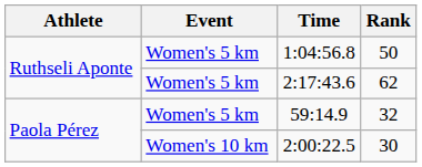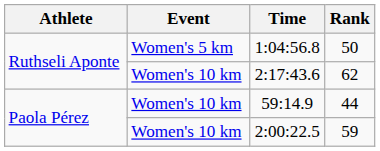 <table class="wikitable" style="text-align:center; font-size:90%; width:50%;">
 <tr>
 <th>Athlete</th>
 <th>Event</th>
 <th>Time</th>
 <th>Rank</th>
 </tr>
 <tr>
 <td align=left rowspan=2><a href='#'>Ruthseli Aponte</a></td>
 <td align=left><a href='#'>Women's 5 km</a></td>
 <td>1:04:56.8</td>
 <td>50</td>
 </tr>
 <tr>
-<td align=left><a href='#'>Women's 5 km</a></td>
+<td align=left><a href='#'>Women's 10 km</a></td>
 <td>2:17:43.6</td>
 <td>62</td>
 </tr>
 <tr>
 <td align=left rowspan=2><a href='#'>Paola Pérez</a></td>
-<td align=left><a href='#'>Women's 5 km</a></td>
+<td align=left><a href='#'>Women's 10 km</a></td>
 <td>59:14.9</td>
-<td>32</td>
+<td>44</td>
 </tr>
 <tr>
 <td align=left><a href='#'>Women's 10 km</a></td>
 <td>2:00:22.5</td>
-<td>30</td>
+<td>59</td>
 </tr>
 </table>
